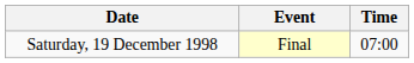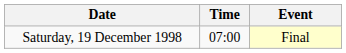 <table class = "wikitable" style="text-align:center;">
 <tr>
 <th width=220>Date</th>
+<th width=50>Time</th>
 <th width=100>Event</th>
-<th width=50>Time</th>
 </tr>
 <tr>
 <td>Saturday, 19 December 1998</td>
+<td>07:00</td>
 <td bgcolor=ffffcc>Final</td>
-<td>07:00</td>
 </tr>
 </table>
